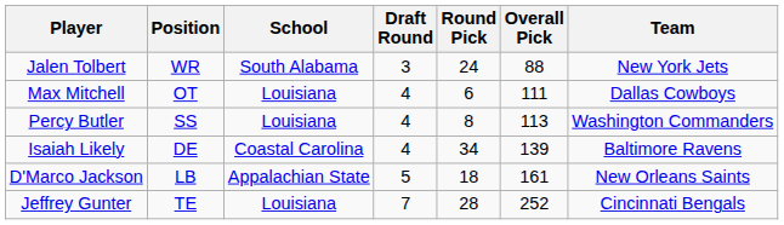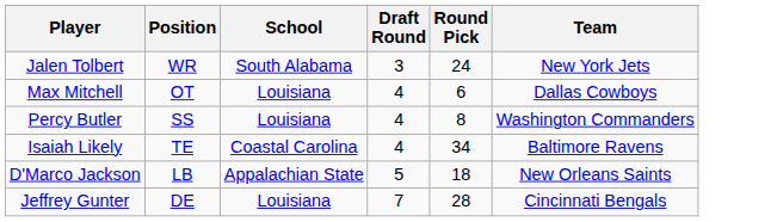 <table class="wikitable sortable" border="1" style="text-align: center">
 <tr>
 <th>Player</th>
 <th>Position</th>
 <th>School</th>
 <th>Draft<br>Round</th>
 <th>Round<br>Pick</th>
-<th>Overall<br>Pick</th>
 <th>Team</th>
 </tr>
 <tr>
 <td><a href='#'>Jalen Tolbert</a></td>
 <td><a href='#'>WR</a></td>
 <td><a href='#'>South Alabama</a></td>
 <td>3</td>
 <td>24</td>
-<td>88</td>
 <td><a href='#'>New York Jets</a></td>
 </tr>
 <tr>
 <td><a href='#'>Max Mitchell</a></td>
 <td><a href='#'>OT</a></td>
 <td><a href='#'>Louisiana</a></td>
 <td>4</td>
 <td>6</td>
-<td>111</td>
 <td><a href='#'>Dallas Cowboys</a></td>
 </tr>
 <tr>
 <td><a href='#'>Percy Butler</a></td>
 <td><a href='#'>SS</a></td>
 <td><a href='#'>Louisiana</a></td>
 <td>4</td>
 <td>8</td>
-<td>113</td>
 <td><a href='#'>Washington Commanders</a></td>
 </tr>
 <tr>
 <td><a href='#'>Isaiah Likely</a></td>
-<td><a href='#'>DE</a></td>
+<td><a href='#'>TE</a></td>
 <td><a href='#'>Coastal Carolina</a></td>
 <td>4</td>
 <td>34</td>
-<td>139</td>
 <td><a href='#'>Baltimore Ravens</a></td>
 </tr>
 <tr>
 <td><a href='#'>D'Marco Jackson</a></td>
 <td><a href='#'>LB</a></td>
 <td><a href='#'>Appalachian State</a></td>
 <td>5</td>
 <td>18</td>
-<td>161</td>
 <td><a href='#'>New Orleans Saints</a></td>
 </tr>
 <tr>
 <td><a href='#'>Jeffrey Gunter</a></td>
-<td><a href='#'>TE</a></td>
+<td><a href='#'>DE</a></td>
 <td><a href='#'>Louisiana</a></td>
 <td>7</td>
 <td>28</td>
-<td>252</td>
 <td><a href='#'>Cincinnati Bengals</a></td>
 </tr>
 </table>
